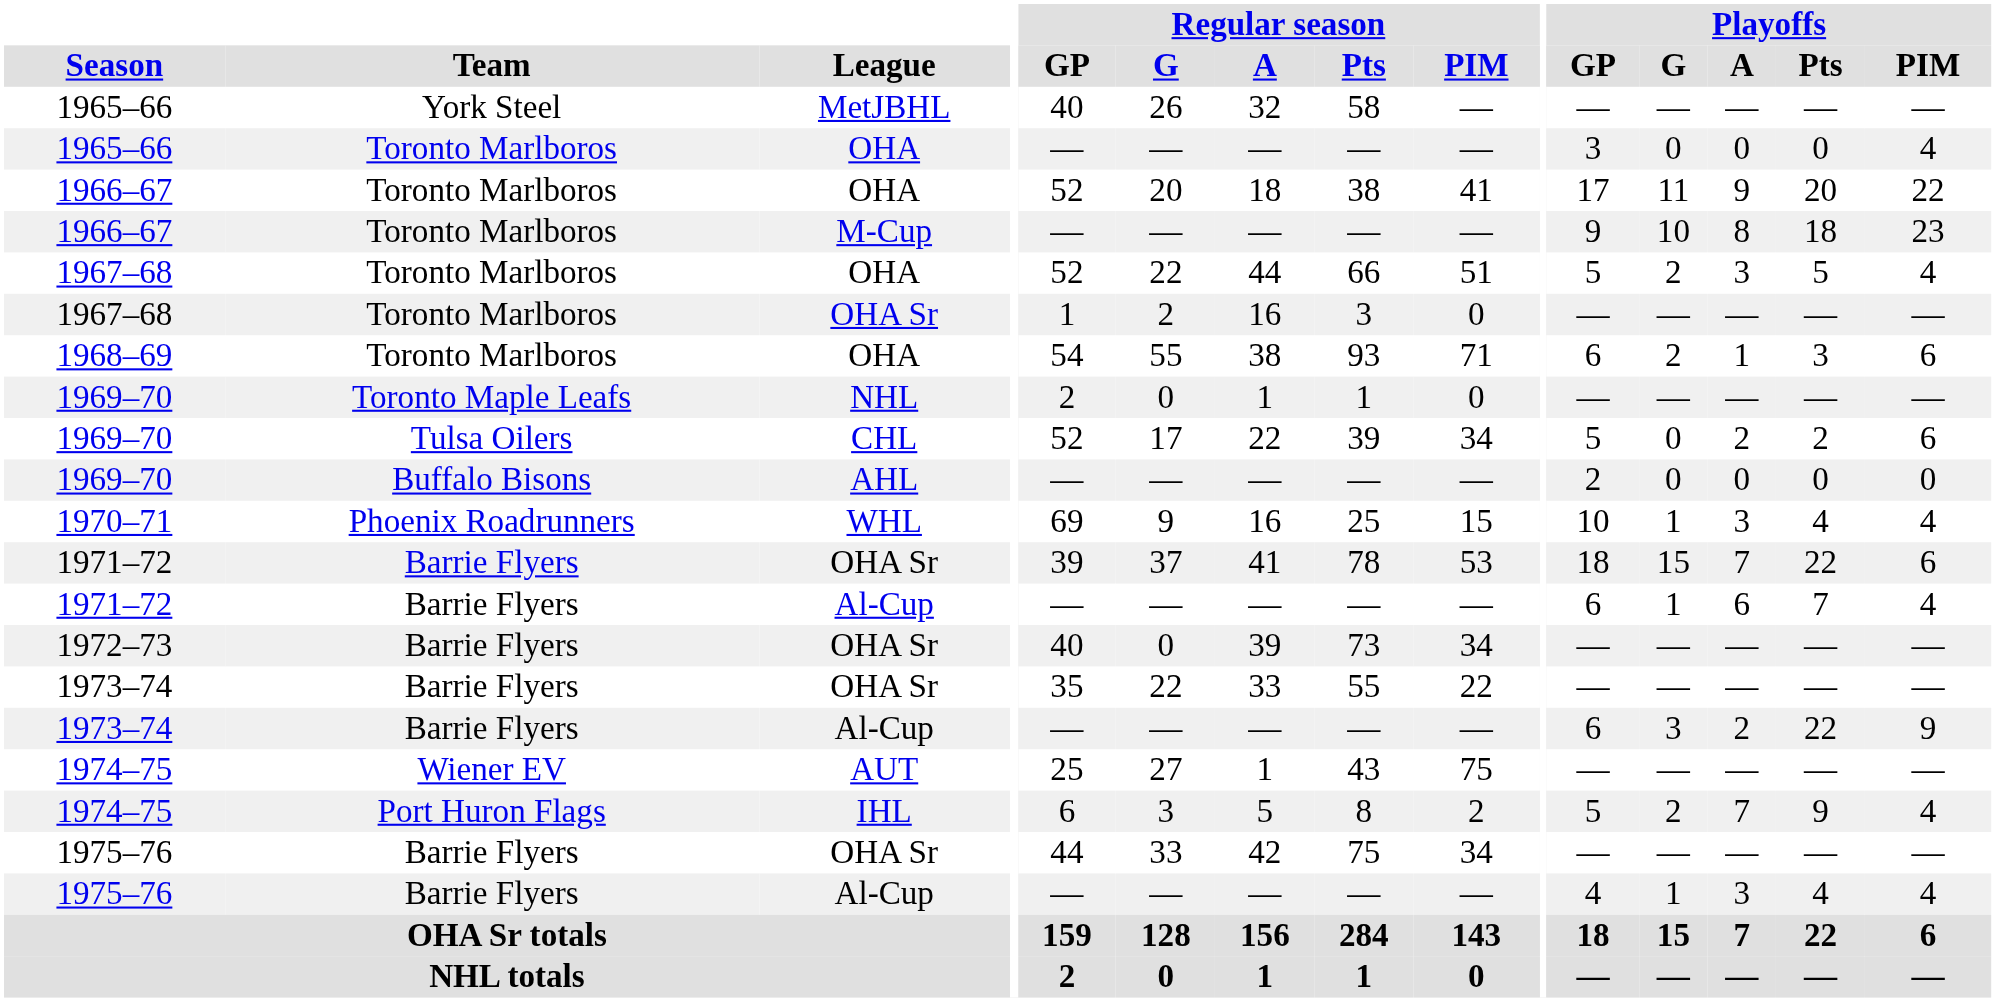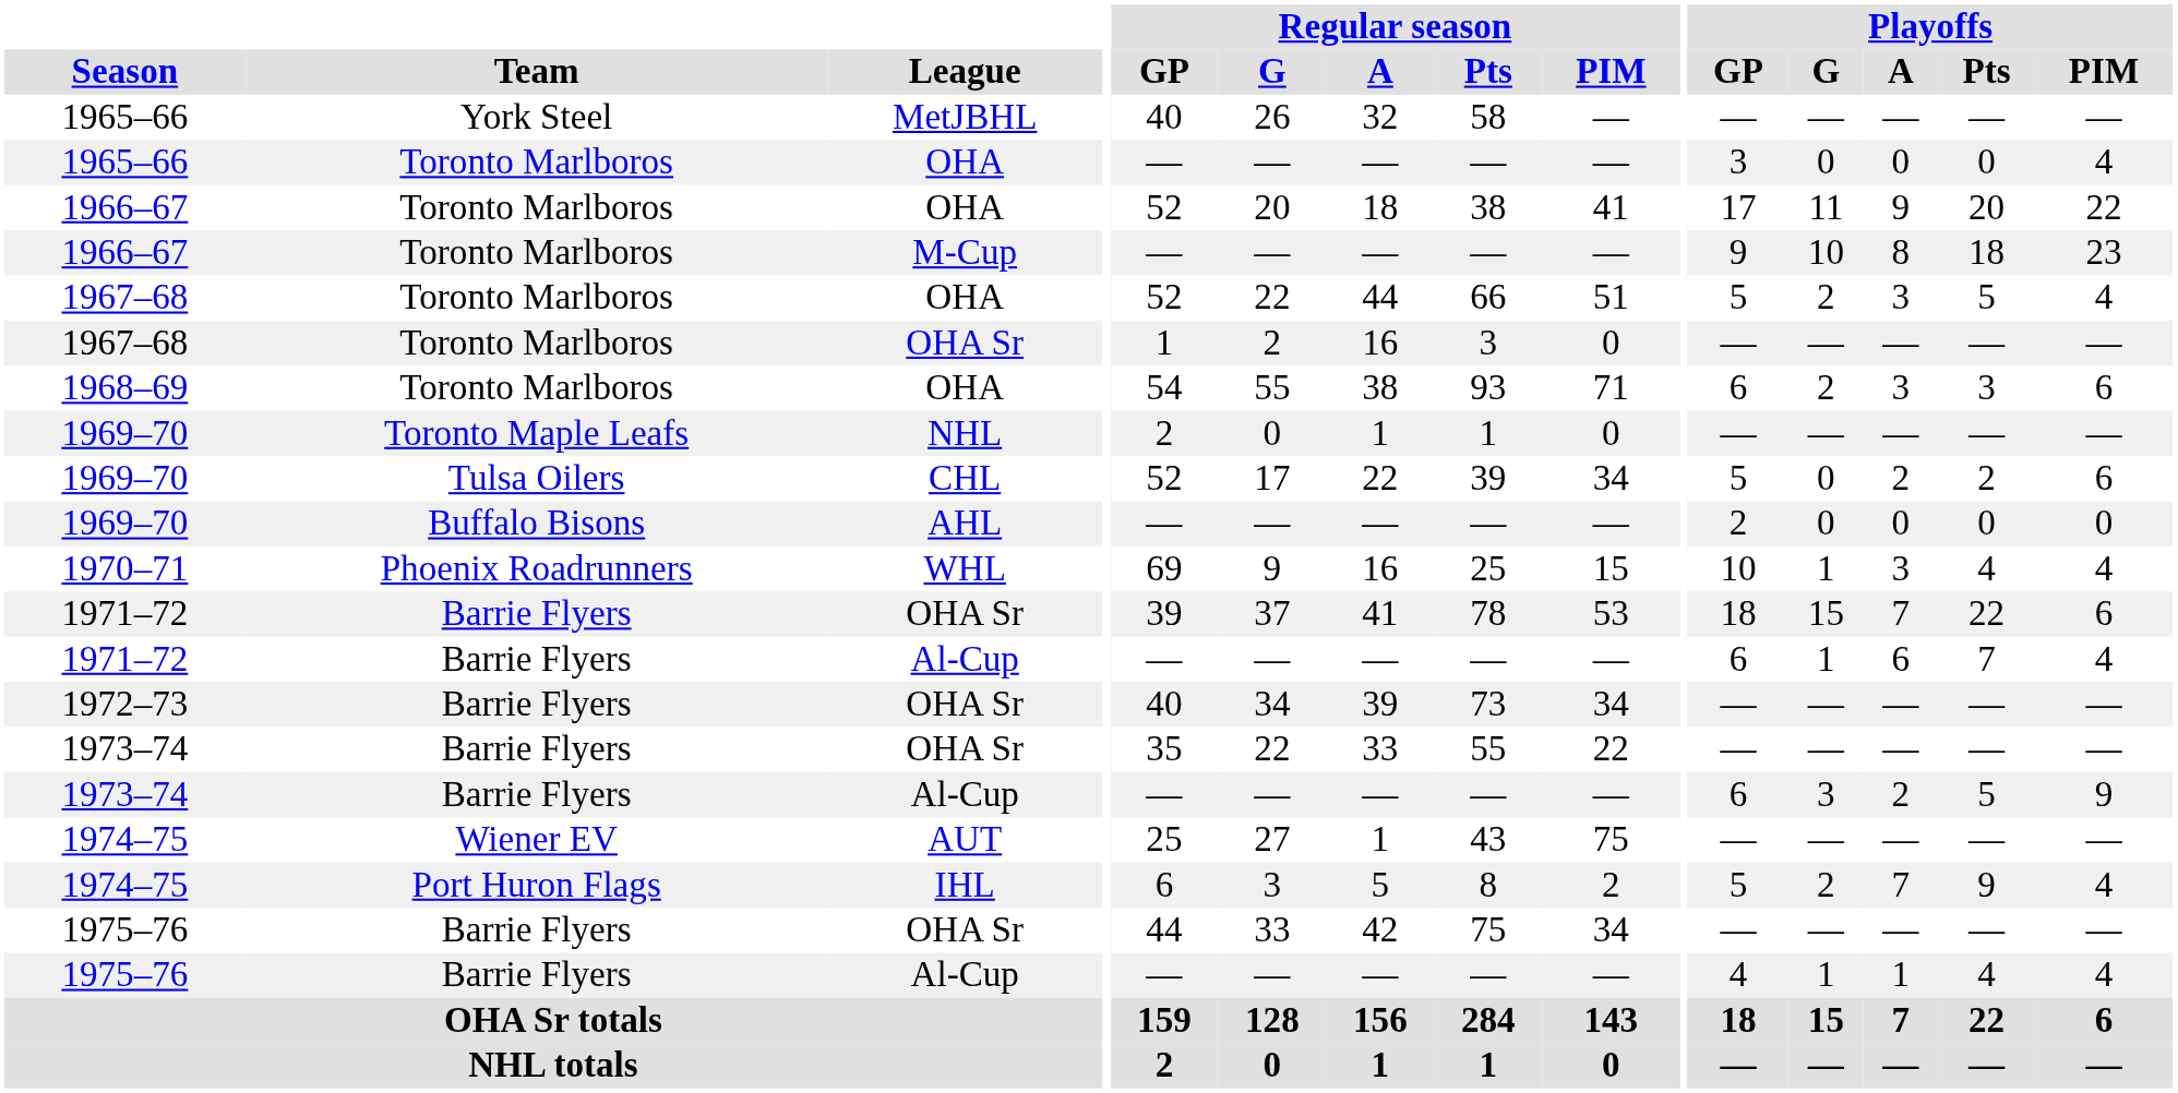 <table border="0" cellpadding="1" cellspacing="0" style="text-align:center; width:60em">
 <tr bgcolor="#e0e0e0">
 <th colspan="3" bgcolor="#ffffff"></th>
 <th rowspan="100" bgcolor="#ffffff"></th>
 <th colspan="5"><a href='#'>Regular season</a></th>
 <th rowspan="100" bgcolor="#ffffff"></th>
 <th colspan="5"><a href='#'>Playoffs</a></th>
 </tr>
 <tr bgcolor="#e0e0e0">
 <th><a href='#'>Season</a></th>
 <th>Team</th>
 <th>League</th>
 <th>GP</th>
 <th><a href='#'>G</a></th>
 <th><a href='#'>A</a></th>
 <th><a href='#'>Pts</a></th>
 <th><a href='#'>PIM</a></th>
 <th>GP</th>
 <th>G</th>
 <th>A</th>
 <th>Pts</th>
 <th>PIM</th>
 </tr>
 <tr>
 <td>1965–66</td>
 <td>York Steel</td>
 <td><a href='#'>MetJBHL</a></td>
 <td>40</td>
 <td>26</td>
 <td>32</td>
 <td>58</td>
 <td>—</td>
 <td>—</td>
 <td>—</td>
 <td>—</td>
 <td>—</td>
 <td>—</td>
 </tr>
 <tr bgcolor="#f0f0f0">
 <td><a href='#'>1965–66</a></td>
 <td><a href='#'>Toronto Marlboros</a></td>
 <td><a href='#'>OHA</a></td>
 <td>—</td>
 <td>—</td>
 <td>—</td>
 <td>—</td>
 <td>—</td>
 <td>3</td>
 <td>0</td>
 <td>0</td>
 <td>0</td>
 <td>4</td>
 </tr>
 <tr>
 <td><a href='#'>1966–67</a></td>
 <td>Toronto Marlboros</td>
 <td>OHA</td>
 <td>52</td>
 <td>20</td>
 <td>18</td>
 <td>38</td>
 <td>41</td>
 <td>17</td>
 <td>11</td>
 <td>9</td>
 <td>20</td>
 <td>22</td>
 </tr>
 <tr bgcolor="#f0f0f0">
 <td><a href='#'>1966–67</a></td>
 <td>Toronto Marlboros</td>
 <td><a href='#'>M-Cup</a></td>
 <td>—</td>
 <td>—</td>
 <td>—</td>
 <td>—</td>
 <td>—</td>
 <td>9</td>
 <td>10</td>
 <td>8</td>
 <td>18</td>
 <td>23</td>
 </tr>
 <tr>
 <td><a href='#'>1967–68</a></td>
 <td>Toronto Marlboros</td>
 <td>OHA</td>
 <td>52</td>
 <td>22</td>
 <td>44</td>
 <td>66</td>
 <td>51</td>
 <td>5</td>
 <td>2</td>
 <td>3</td>
 <td>5</td>
 <td>4</td>
 </tr>
 <tr bgcolor="#f0f0f0">
 <td>1967–68</td>
 <td>Toronto Marlboros</td>
 <td><a href='#'>OHA Sr</a></td>
 <td>1</td>
 <td>2</td>
 <td>16</td>
 <td>3</td>
 <td>0</td>
 <td>—</td>
 <td>—</td>
 <td>—</td>
 <td>—</td>
 <td>—</td>
 </tr>
 <tr>
 <td><a href='#'>1968–69</a></td>
 <td>Toronto Marlboros</td>
 <td>OHA</td>
 <td>54</td>
 <td>55</td>
 <td>38</td>
 <td>93</td>
 <td>71</td>
 <td>6</td>
 <td>2</td>
-<td>1</td>
+<td>3</td>
 <td>3</td>
 <td>6</td>
 </tr>
 <tr bgcolor="#f0f0f0">
 <td><a href='#'>1969–70</a></td>
 <td><a href='#'>Toronto Maple Leafs</a></td>
 <td><a href='#'>NHL</a></td>
 <td>2</td>
 <td>0</td>
 <td>1</td>
 <td>1</td>
 <td>0</td>
 <td>—</td>
 <td>—</td>
 <td>—</td>
 <td>—</td>
 <td>—</td>
 </tr>
 <tr>
 <td><a href='#'>1969–70</a></td>
 <td><a href='#'>Tulsa Oilers</a></td>
 <td><a href='#'>CHL</a></td>
 <td>52</td>
 <td>17</td>
 <td>22</td>
 <td>39</td>
 <td>34</td>
 <td>5</td>
 <td>0</td>
 <td>2</td>
 <td>2</td>
 <td>6</td>
 </tr>
 <tr bgcolor="#f0f0f0">
 <td><a href='#'>1969–70</a></td>
 <td><a href='#'>Buffalo Bisons</a></td>
 <td><a href='#'>AHL</a></td>
 <td>—</td>
 <td>—</td>
 <td>—</td>
 <td>—</td>
 <td>—</td>
 <td>2</td>
 <td>0</td>
 <td>0</td>
 <td>0</td>
 <td>0</td>
 </tr>
 <tr>
 <td><a href='#'>1970–71</a></td>
 <td><a href='#'>Phoenix Roadrunners</a></td>
 <td><a href='#'>WHL</a></td>
 <td>69</td>
 <td>9</td>
 <td>16</td>
 <td>25</td>
 <td>15</td>
 <td>10</td>
 <td>1</td>
 <td>3</td>
 <td>4</td>
 <td>4</td>
 </tr>
 <tr bgcolor="#f0f0f0">
 <td>1971–72</td>
 <td><a href='#'>Barrie Flyers</a></td>
 <td>OHA Sr</td>
 <td>39</td>
 <td>37</td>
 <td>41</td>
 <td>78</td>
 <td>53</td>
 <td>18</td>
 <td>15</td>
 <td>7</td>
 <td>22</td>
 <td>6</td>
 </tr>
 <tr>
 <td><a href='#'>1971–72</a></td>
 <td>Barrie Flyers</td>
 <td><a href='#'>Al-Cup</a></td>
 <td>—</td>
 <td>—</td>
 <td>—</td>
 <td>—</td>
 <td>—</td>
 <td>6</td>
 <td>1</td>
 <td>6</td>
 <td>7</td>
 <td>4</td>
 </tr>
 <tr bgcolor="#f0f0f0">
 <td>1972–73</td>
 <td>Barrie Flyers</td>
 <td>OHA Sr</td>
 <td>40</td>
-<td>0</td>
+<td>34</td>
 <td>39</td>
 <td>73</td>
 <td>34</td>
 <td>—</td>
 <td>—</td>
 <td>—</td>
 <td>—</td>
 <td>—</td>
 </tr>
 <tr>
 <td>1973–74</td>
 <td>Barrie Flyers</td>
 <td>OHA Sr</td>
 <td>35</td>
 <td>22</td>
 <td>33</td>
 <td>55</td>
 <td>22</td>
 <td>—</td>
 <td>—</td>
 <td>—</td>
 <td>—</td>
 <td>—</td>
 </tr>
 <tr bgcolor="#f0f0f0">
 <td><a href='#'>1973–74</a></td>
 <td>Barrie Flyers</td>
 <td>Al-Cup</td>
 <td>—</td>
 <td>—</td>
 <td>—</td>
 <td>—</td>
 <td>—</td>
 <td>6</td>
 <td>3</td>
 <td>2</td>
-<td>22</td>
+<td>5</td>
 <td>9</td>
 </tr>
 <tr>
 <td><a href='#'>1974–75</a></td>
 <td><a href='#'>Wiener EV</a></td>
 <td><a href='#'>AUT</a></td>
 <td>25</td>
 <td>27</td>
 <td>1</td>
 <td>43</td>
 <td>75</td>
 <td>—</td>
 <td>—</td>
 <td>—</td>
 <td>—</td>
 <td>—</td>
 </tr>
 <tr bgcolor="#f0f0f0">
 <td><a href='#'>1974–75</a></td>
 <td><a href='#'>Port Huron Flags</a></td>
 <td><a href='#'>IHL</a></td>
 <td>6</td>
 <td>3</td>
 <td>5</td>
 <td>8</td>
 <td>2</td>
 <td>5</td>
 <td>2</td>
 <td>7</td>
 <td>9</td>
 <td>4</td>
 </tr>
 <tr>
 <td>1975–76</td>
 <td>Barrie Flyers</td>
 <td>OHA Sr</td>
 <td>44</td>
 <td>33</td>
 <td>42</td>
 <td>75</td>
 <td>34</td>
 <td>—</td>
 <td>—</td>
 <td>—</td>
 <td>—</td>
 <td>—</td>
 </tr>
 <tr bgcolor="#f0f0f0">
 <td><a href='#'>1975–76</a></td>
 <td>Barrie Flyers</td>
 <td>Al-Cup</td>
 <td>—</td>
 <td>—</td>
 <td>—</td>
 <td>—</td>
 <td>—</td>
 <td>4</td>
 <td>1</td>
-<td>3</td>
+<td>1</td>
 <td>4</td>
 <td>4</td>
 </tr>
 <tr bgcolor="#e0e0e0">
 <th colspan="3">OHA Sr totals</th>
 <th>159</th>
 <th>128</th>
 <th>156</th>
 <th>284</th>
 <th>143</th>
 <th>18</th>
 <th>15</th>
 <th>7</th>
 <th>22</th>
 <th>6</th>
 </tr>
 <tr bgcolor="#e0e0e0">
 <th colspan="3">NHL totals</th>
 <th>2</th>
 <th>0</th>
 <th>1</th>
 <th>1</th>
 <th>0</th>
 <th>—</th>
 <th>—</th>
 <th>—</th>
 <th>—</th>
 <th>—</th>
 </tr>
 </table>
